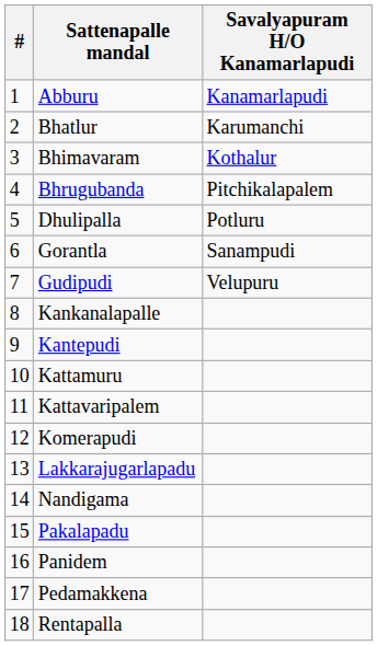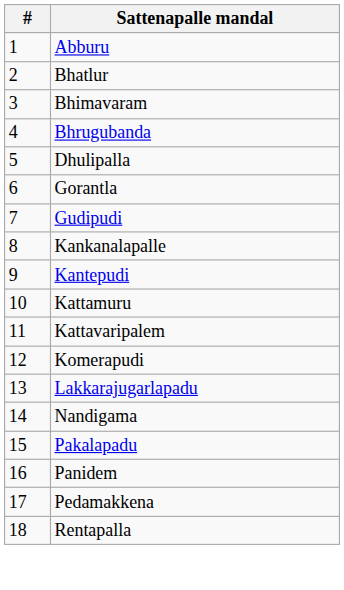 <table class="wikitable" width="300pt">
 <tr>
 <th>#</th>
 <th>Sattenapalle mandal</th>
-<th style="text-align:center">Savalyapuram H/O Kanamarlapudi</th>
 </tr>
 <tr>
 <td>1</td>
 <td><a href='#'>Abburu</a></td>
-<td><a href='#'>Kanamarlapudi</a></td>
 </tr>
 <tr>
 <td>2</td>
 <td>Bhatlur</td>
-<td>Karumanchi</td>
 </tr>
 <tr>
 <td>3</td>
 <td>Bhimavaram</td>
-<td><a href='#'>Kothalur</a></td>
 </tr>
 <tr>
 <td>4</td>
 <td><a href='#'>Bhrugubanda</a></td>
-<td>Pitchikalapalem</td>
 </tr>
 <tr>
 <td>5</td>
 <td>Dhulipalla</td>
-<td>Potluru</td>
 </tr>
 <tr>
 <td>6</td>
 <td>Gorantla</td>
-<td>Sanampudi</td>
 </tr>
 <tr>
 <td>7</td>
 <td><a href='#'>Gudipudi</a></td>
-<td>Velupuru</td>
 </tr>
 <tr>
 <td>8</td>
 <td>Kankanalapalle</td>
-<td></td>
 </tr>
 <tr>
 <td>9</td>
 <td><a href='#'>Kantepudi</a></td>
-<td></td>
 </tr>
 <tr>
 <td>10</td>
 <td>Kattamuru</td>
-<td></td>
 </tr>
 <tr>
 <td>11</td>
 <td>Kattavaripalem</td>
-<td></td>
 </tr>
 <tr>
 <td>12</td>
 <td>Komerapudi</td>
-<td></td>
 </tr>
 <tr>
 <td>13</td>
 <td><a href='#'>Lakkarajugarlapadu</a></td>
-<td></td>
 </tr>
 <tr>
 <td>14</td>
 <td>Nandigama</td>
-<td></td>
 </tr>
 <tr>
 <td>15</td>
 <td><a href='#'>Pakalapadu </a></td>
-<td></td>
 </tr>
 <tr>
 <td>16</td>
 <td>Panidem</td>
-<td></td>
 </tr>
 <tr>
 <td>17</td>
 <td>Pedamakkena</td>
-<td></td>
 </tr>
 <tr>
 <td>18</td>
 <td>Rentapalla</td>
-<td></td>
 </tr>
 </table>
